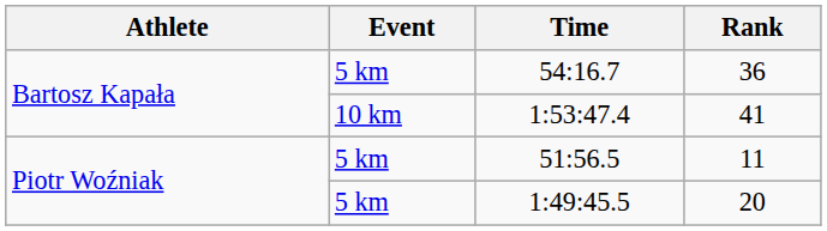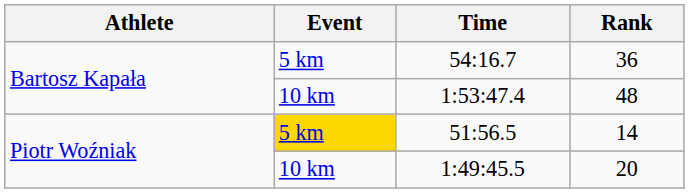 <table class="wikitable" style="text-align:center; font-size:90%; width:50%;">
 <tr>
 <th>Athlete</th>
 <th>Event</th>
 <th>Time</th>
 <th>Rank</th>
 </tr>
 <tr>
 <td align=left rowspan=2><a href='#'>Bartosz Kapała</a></td>
 <td align=left><a href='#'>5 km</a></td>
 <td>54:16.7</td>
 <td>36</td>
 </tr>
 <tr>
 <td align=left><a href='#'>10 km</a></td>
 <td>1:53:47.4</td>
-<td>41</td>
+<td>48</td>
 </tr>
 <tr>
 <td align=left rowspan=2><a href='#'>Piotr Woźniak</a></td>
-<td align=left><a href='#'>5 km</a></td>
+<td align=left style="background: gold;"><a href='#'>5 km</a></td>
 <td>51:56.5</td>
-<td>11</td>
+<td>14</td>
 </tr>
 <tr>
-<td align=left><a href='#'>5 km</a></td>
+<td align=left><a href='#'>10 km</a></td>
 <td>1:49:45.5</td>
 <td>20</td>
 </tr>
 </table>
